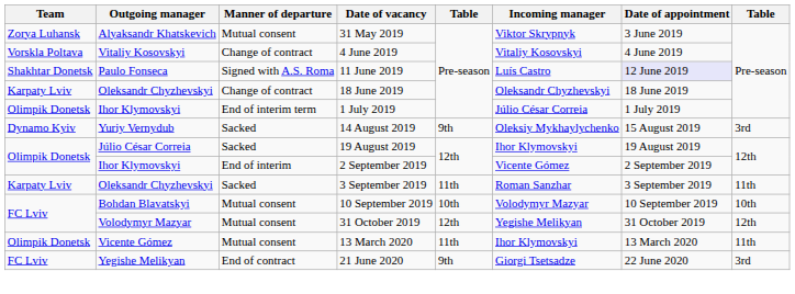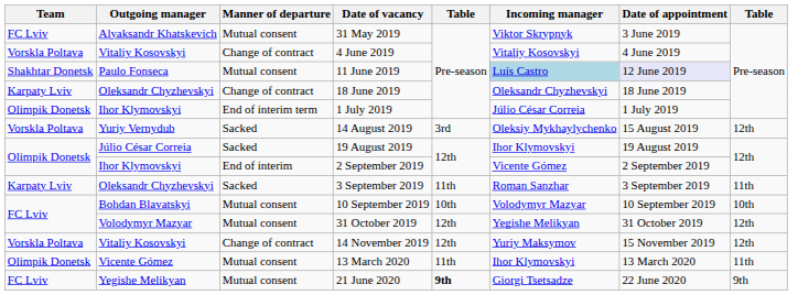 <table class="wikitable sortable">
 <tr>
 <th>Team</th>
 <th>Outgoing manager</th>
 <th>Manner of departure</th>
 <th>Date of vacancy</th>
 <th>Table</th>
 <th>Incoming manager</th>
 <th>Date of appointment</th>
 <th>Table</th>
 </tr>
 <tr>
-<td><a href='#'>Zorya Luhansk</a></td>
+<td><a href='#'>FC Lviv</a></td>
 <td> <a href='#'>Alyaksandr Khatskevich</a></td>
 <td>Mutual consent</td>
 <td>31 May 2019</td>
 <td rowspan=5>Pre-season</td>
 <td> <a href='#'>Viktor Skrypnyk</a></td>
 <td>3 June 2019</td>
 <td rowspan=5>Pre-season</td>
 </tr>
 <tr>
 <td><a href='#'>Vorskla Poltava</a></td>
 <td> <a href='#'>Vitaliy Kosovskyi</a> </td>
 <td>Change of contract</td>
 <td>4 June 2019</td>
 <td> <a href='#'>Vitaliy Kosovskyi</a></td>
 <td>4 June 2019</td>
 </tr>
 <tr>
 <td><a href='#'>Shakhtar Donetsk</a></td>
 <td> <a href='#'>Paulo Fonseca</a></td>
-<td>Signed with <a href='#'>A.S. Roma</a></td>
+<td>Mutual consent</td>
 <td>11 June 2019</td>
-<td> <a href='#'>Luís Castro</a></td>
+<td style="background: lightblue;"> <a href='#'>Luís Castro</a></td>
 <td style="background: lavender;">12 June 2019</td>
 </tr>
 <tr>
 <td><a href='#'>Karpaty Lviv</a></td>
 <td> <a href='#'>Oleksandr Chyzhevskyi</a> </td>
 <td>Change of contract</td>
 <td>18 June 2019</td>
 <td> <a href='#'>Oleksandr Chyzhevskyi</a></td>
 <td>18 June 2019</td>
 </tr>
 <tr>
 <td><a href='#'>Olimpik Donetsk</a></td>
 <td> <a href='#'>Ihor Klymovskyi</a> </td>
 <td>End of interim term</td>
 <td>1 July 2019</td>
 <td> <a href='#'>Júlio César Correia</a></td>
 <td>1 July 2019</td>
 </tr>
 <tr>
-<td><a href='#'>Dynamo Kyiv</a></td>
+<td><a href='#'>Vorskla Poltava</a></td>
 <td> <a href='#'>Yuriy Vernydub</a></td>
 <td>Sacked</td>
 <td>14 August 2019</td>
-<td>9th</td>
+<td>3rd</td>
 <td> <a href='#'>Oleksiy Mykhaylychenko</a></td>
 <td>15 August 2019</td>
-<td>3rd</td>
+<td>12th</td>
 </tr>
 <tr>
 <td rowspan=2><a href='#'>Olimpik Donetsk</a></td>
 <td> <a href='#'>Júlio César Correia</a></td>
 <td>Sacked</td>
 <td>19 August 2019</td>
 <td rowspan=2>12th</td>
 <td> <a href='#'>Ihor Klymovskyi</a> </td>
 <td>19 August 2019</td>
 <td rowspan=2>12th</td>
 </tr>
 <tr>
 <td> <a href='#'>Ihor Klymovskyi</a> </td>
 <td>End of interim</td>
 <td>2 September 2019</td>
 <td> <a href='#'>Vicente Gómez</a></td>
 <td>2 September 2019</td>
 </tr>
 <tr>
 <td><a href='#'>Karpaty Lviv</a></td>
 <td> <a href='#'>Oleksandr Chyzhevskyi</a></td>
 <td>Sacked</td>
 <td>3 September 2019</td>
 <td>11th</td>
 <td> <a href='#'>Roman Sanzhar</a></td>
 <td>3 September 2019</td>
 <td>11th</td>
 </tr>
 <tr>
 <td rowspan=2><a href='#'>FC Lviv</a></td>
 <td> <a href='#'>Bohdan Blavatskyi</a></td>
 <td>Mutual consent</td>
 <td>10 September 2019</td>
 <td>10th</td>
 <td> <a href='#'>Volodymyr Mazyar</a></td>
 <td>10 September 2019</td>
 <td>10th</td>
 </tr>
 <tr>
 <td> <a href='#'>Volodymyr Mazyar</a></td>
 <td>Mutual consent</td>
 <td>31 October 2019</td>
 <td>12th</td>
 <td> <a href='#'>Yegishe Melikyan</a></td>
 <td>31 October 2019</td>
 <td>12th</td>
 </tr>
 <tr>
+<td><a href='#'>Vorskla Poltava</a></td>
+<td> <a href='#'>Vitaliy Kosovskyi</a></td>
+<td>Change of contract</td>
+<td>14 November 2019</td>
+<td>12th</td>
+<td> <a href='#'>Yuriy Maksymov</a></td>
+<td>15 November 2019</td>
+<td>12th</td>
+</tr>
+<tr>
 <td><a href='#'>Olimpik Donetsk</a></td>
 <td> <a href='#'>Vicente Gómez</a></td>
 <td>Mutual consent</td>
 <td>13 March 2020</td>
 <td>11th</td>
 <td> <a href='#'>Ihor Klymovskyi</a> </td>
 <td>13 March 2020</td>
 <td>11th</td>
 </tr>
 <tr>
 <td><a href='#'>FC Lviv</a></td>
 <td> <a href='#'>Yegishe Melikyan</a></td>
-<td>End of contract</td>
+<td>Mutual consent</td>
 <td>21 June 2020</td>
-<td>9th</td>
+<td><strong>9th</strong></td>
 <td> <a href='#'>Giorgi Tsetsadze</a></td>
 <td>22 June 2020</td>
-<td>3rd</td>
+<td>9th</td>
 </tr>
 </table>
